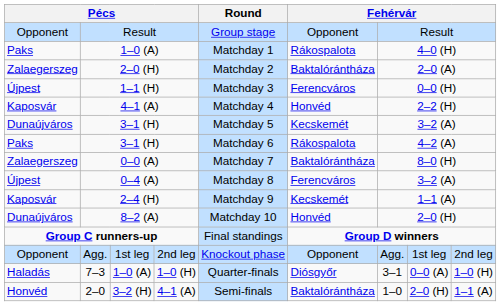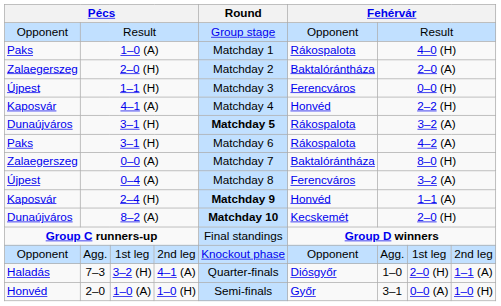 <table class="wikitable" style="text-align:center">
 <tr>
 <th colspan="4"><a href='#'>Pécs</a></th>
 <th>Round</th>
 <th colspan="4"><a href='#'>Fehérvár</a></th>
 </tr>
 <tr style="background:#C1E0FF">
 <td>Opponent</td>
 <td colspan="3">Result</td>
 <td><a href='#'>Group stage</a></td>
 <td>Opponent</td>
 <td colspan="3">Result</td>
 </tr>
 <tr>
 <td style="text-align:left"><a href='#'>Paks</a></td>
 <td colspan="3"><a href='#'>1–0</a> (A)</td>
 <td style="background:#C1E0FF">Matchday 1</td>
 <td style="text-align:left"><a href='#'>Rákospalota</a></td>
 <td colspan="3"><a href='#'>4–0</a> (H)</td>
 </tr>
 <tr>
 <td style="text-align:left"><a href='#'>Zalaegerszeg</a></td>
 <td colspan="3"><a href='#'>2–0</a> (H)</td>
 <td style="background:#C1E0FF">Matchday 2</td>
 <td style="text-align:left"><a href='#'>Baktalórántháza</a></td>
 <td colspan="3"><a href='#'>2–0</a> (A)</td>
 </tr>
 <tr>
 <td style="text-align:left"><a href='#'>Újpest</a></td>
 <td colspan="3"><a href='#'>1–1</a> (H)</td>
 <td style="background:#C1E0FF">Matchday 3</td>
 <td style="text-align:left"><a href='#'>Ferencváros</a></td>
 <td colspan="3"><a href='#'>0–0</a> (H)</td>
 </tr>
 <tr>
 <td style="text-align:left"><a href='#'>Kaposvár</a></td>
 <td colspan="3"><a href='#'>4–1</a> (A)</td>
 <td style="background:#C1E0FF">Matchday 4</td>
 <td style="text-align:left"><a href='#'>Honvéd</a></td>
 <td colspan="3"><a href='#'>2–2</a> (H)</td>
 </tr>
 <tr>
 <td style="text-align:left"><a href='#'>Dunaújváros</a></td>
 <td colspan="3"><a href='#'>3–1</a> (H)</td>
-<td style="background:#C1E0FF">Matchday 5</td>
-<td style="text-align:left"><a href='#'>Kecskemét</a></td>
+<td style="background:#C1E0FF"><strong>Matchday 5</strong></td>
+<td style="text-align:left"><a href='#'>Rákospalota</a></td>
 <td colspan="3"><a href='#'>3–2</a> (A)</td>
 </tr>
 <tr>
 <td style="text-align:left"><a href='#'>Paks</a></td>
 <td colspan="3"><a href='#'>3–1</a> (H)</td>
 <td style="background:#C1E0FF">Matchday 6</td>
 <td style="text-align:left"><a href='#'>Rákospalota</a></td>
 <td colspan="3"><a href='#'>4–2</a> (A)</td>
 </tr>
 <tr>
 <td style="text-align:left"><a href='#'>Zalaegerszeg</a></td>
 <td colspan="3"><a href='#'>0–0</a> (A)</td>
 <td style="background:#C1E0FF">Matchday 7</td>
 <td style="text-align:left"><a href='#'>Baktalórántháza</a></td>
 <td colspan="3"><a href='#'>8–0</a> (H)</td>
 </tr>
 <tr>
 <td style="text-align:left"><a href='#'>Újpest</a></td>
 <td colspan="3"><a href='#'>0–4</a> (A)</td>
 <td style="background:#C1E0FF">Matchday 8</td>
 <td style="text-align:left"><a href='#'>Ferencváros</a></td>
 <td colspan="3"><a href='#'>3–2</a> (A)</td>
 </tr>
 <tr>
 <td style="text-align:left"><a href='#'>Kaposvár</a></td>
 <td colspan="3"><a href='#'>2–4</a> (H)</td>
-<td style="background:#C1E0FF">Matchday 9</td>
-<td style="text-align:left"><a href='#'>Kecskemét</a></td>
+<td style="background:#C1E0FF"><strong>Matchday 9</strong></td>
+<td style="text-align:left"><a href='#'>Honvéd</a></td>
 <td colspan="3"><a href='#'>1–1</a> (A)</td>
 </tr>
 <tr>
 <td style="text-align:left"><a href='#'>Dunaújváros</a></td>
 <td colspan="3"><a href='#'>8–2</a> (A)</td>
-<td style="background:#C1E0FF">Matchday 10</td>
-<td style="text-align:left"><a href='#'>Honvéd</a></td>
+<td style="background:#C1E0FF"><strong>Matchday 10</strong></td>
+<td style="text-align:left"><a href='#'>Kecskemét</a></td>
 <td colspan="3"><a href='#'>2–0</a> (H)</td>
 </tr>
 <tr>
 <td colspan="4" style="vertical-align:top"><strong><a href='#'>Group C</a> runners-up</strong><br><div></div></td>
 <td style="background:#C1E0FF">Final standings</td>
 <td colspan="4" style="vertical-align:top"><strong><a href='#'>Group D</a> winners</strong><br><div></div></td>
 </tr>
 <tr style="background:#C1E0FF">
 <td>Opponent</td>
 <td>Agg.</td>
 <td>1st leg</td>
 <td>2nd leg</td>
 <td><a href='#'>Knockout phase</a></td>
 <td>Opponent</td>
 <td>Agg.</td>
 <td>1st leg</td>
 <td>2nd leg</td>
 </tr>
 <tr>
 <td style="text-align:left"><a href='#'>Haladás</a></td>
 <td>7–3</td>
+<td><a href='#'>3–2</a> (H)</td>
+<td><a href='#'>4–1</a> (A)</td>
+<td style="background:#C1E0FF">Quarter-finals</td>
+<td style="text-align:left"><a href='#'>Diósgyőr</a></td>
+<td>1–0</td>
+<td><a href='#'>2–0</a> (H)</td>
+<td><a href='#'>1–1</a> (A)</td>
+</tr>
+<tr>
+<td style="text-align:left"><a href='#'>Honvéd</a></td>
+<td>2–0</td>
 <td><a href='#'>1–0</a> (A)</td>
 <td><a href='#'>1–0</a> (H)</td>
-<td style="background:#C1E0FF">Quarter-finals</td>
-<td style="text-align:left"><a href='#'>Diósgyőr</a></td>
+<td style="background:#C1E0FF">Semi-finals</td>
+<td style="text-align:left"><a href='#'>Győr</a></td>
 <td>3–1</td>
 <td><a href='#'>0–0</a> (A)</td>
 <td><a href='#'>1–0</a> (H)</td>
 </tr>
-<tr>
-<td style="text-align:left"><a href='#'>Honvéd</a></td>
-<td>2–0</td>
-<td><a href='#'>3–2</a> (H)</td>
-<td><a href='#'>4–1</a> (A)</td>
-<td style="background:#C1E0FF">Semi-finals</td>
-<td style="text-align:left"><a href='#'>Baktalórántháza</a></td>
-<td>1–0</td>
-<td><a href='#'>2–0</a> (H)</td>
-<td><a href='#'>1–1</a> (A)</td>
-</tr>
 </table>
